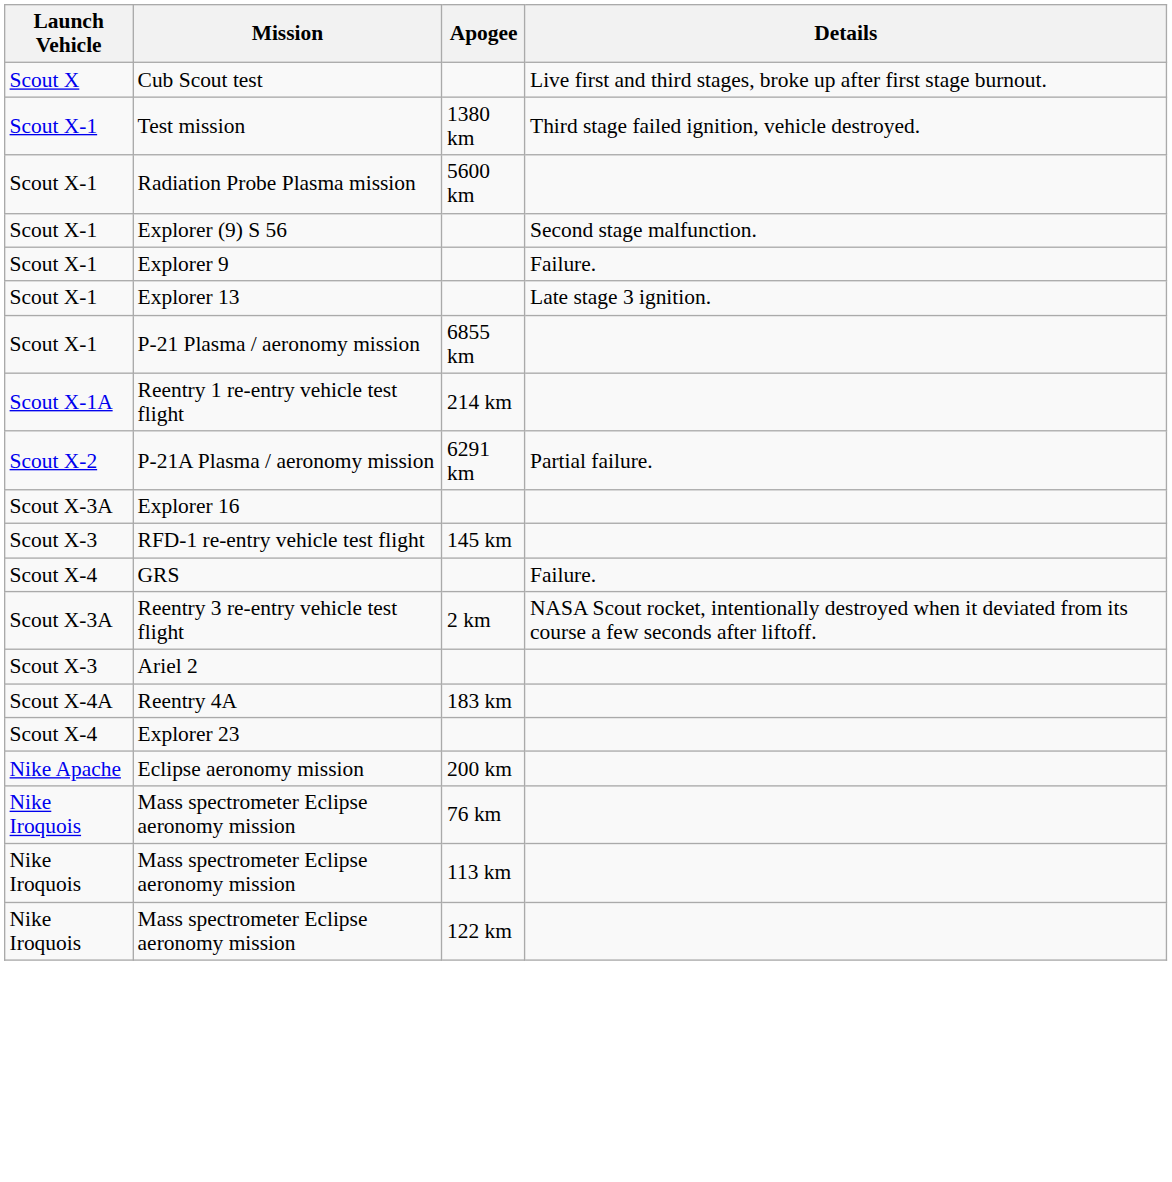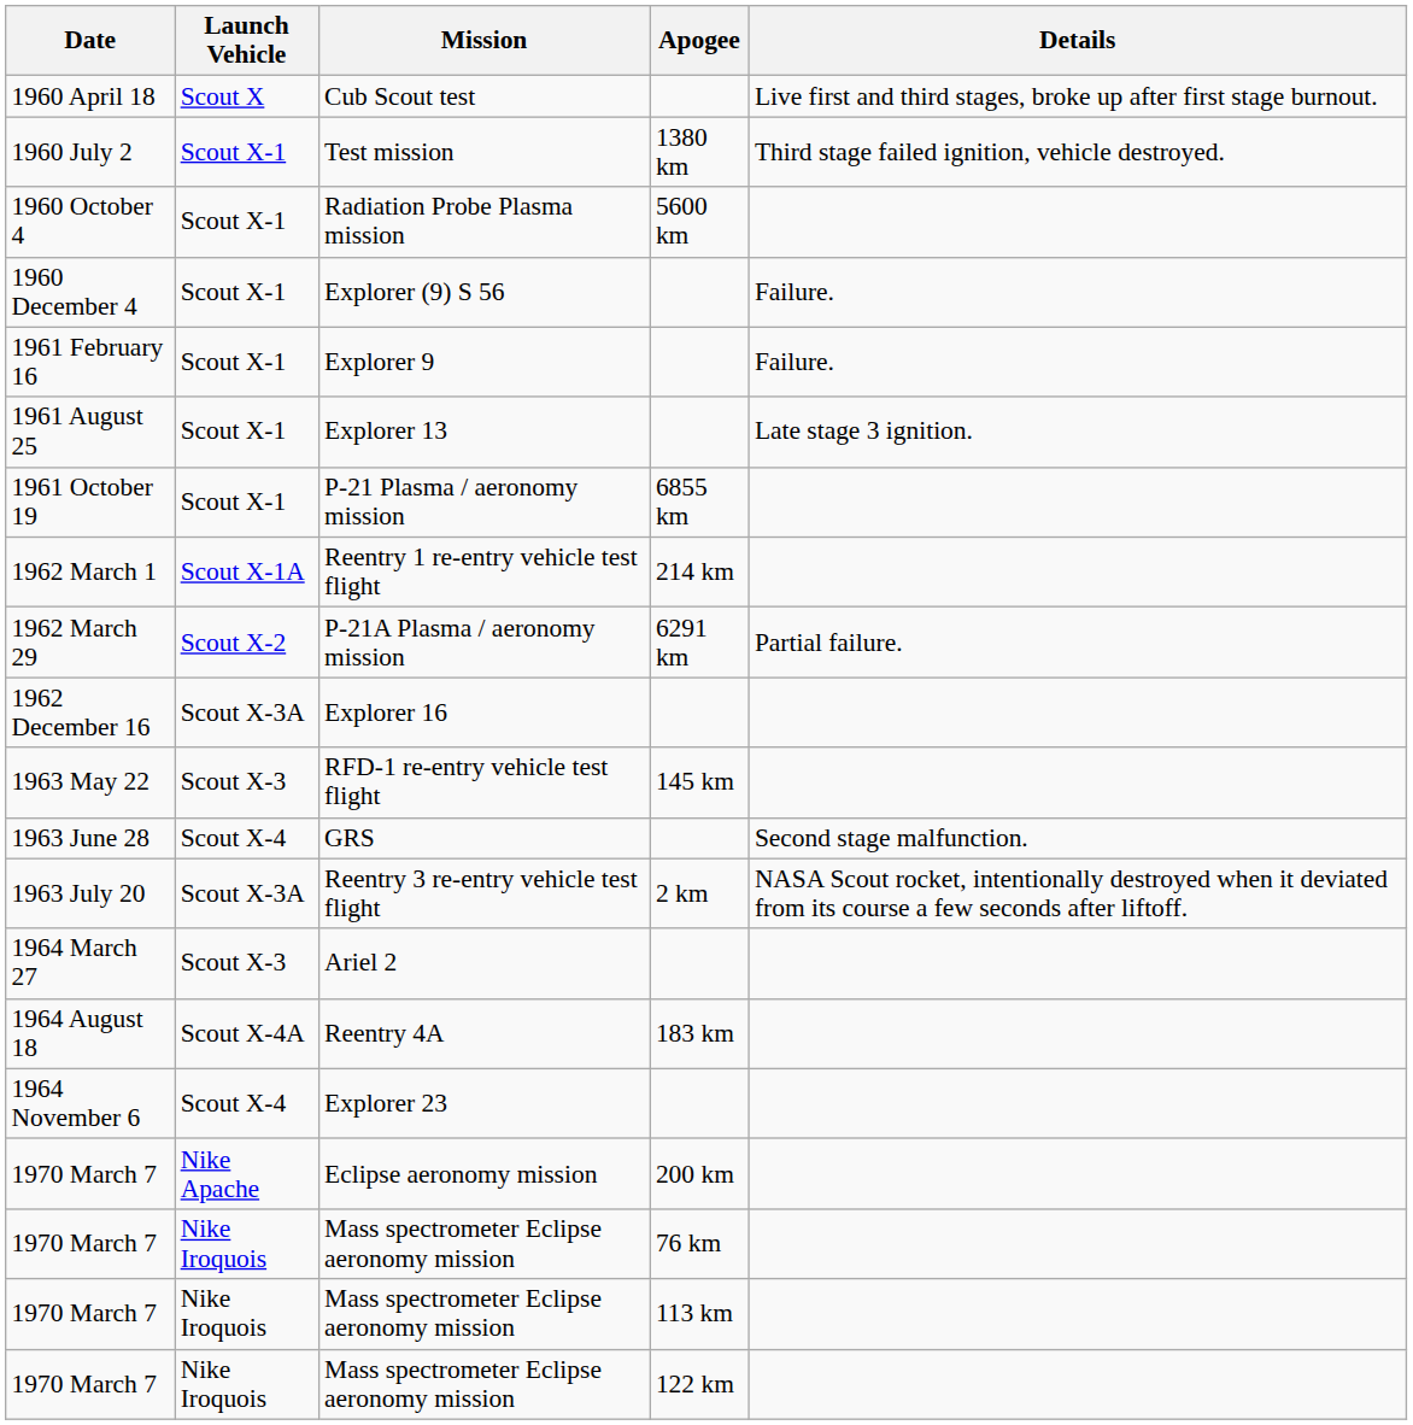 <table class="wikitable sortable">
 <tr>
+<th>Date</th>
 <th>Launch Vehicle</th>
 <th>Mission</th>
 <th>Apogee</th>
 <th>Details</th>
 </tr>
 <tr>
+<td>1960 April 18</td>
 <td><a href='#'>Scout X</a></td>
 <td>Cub Scout test</td>
 <td></td>
 <td>Live first and third stages, broke up after first stage burnout.</td>
 </tr>
 <tr>
+<td>1960 July 2</td>
 <td><a href='#'>Scout X-1</a></td>
 <td>Test mission</td>
 <td>1380 km</td>
 <td>Third stage failed ignition, vehicle destroyed.</td>
 </tr>
 <tr>
+<td>1960 October 4</td>
 <td>Scout X-1</td>
 <td>Radiation Probe Plasma mission</td>
 <td>5600 km</td>
 <td></td>
 </tr>
 <tr>
+<td>1960 December 4</td>
 <td>Scout X-1</td>
 <td>Explorer (9) S 56</td>
 <td></td>
-<td>Second stage malfunction.</td>
+<td>Failure.</td>
 </tr>
 <tr>
+<td>1961 February 16</td>
 <td>Scout X-1</td>
 <td>Explorer 9</td>
 <td></td>
 <td>Failure.</td>
 </tr>
 <tr>
+<td>1961 August 25</td>
 <td>Scout X-1</td>
 <td>Explorer 13</td>
 <td></td>
 <td>Late stage 3 ignition.</td>
 </tr>
 <tr>
+<td>1961 October 19</td>
 <td>Scout X-1</td>
 <td>P-21 Plasma / aeronomy mission</td>
 <td>6855 km</td>
 <td></td>
 </tr>
 <tr>
+<td>1962 March 1</td>
 <td><a href='#'>Scout X-1A</a></td>
 <td>Reentry 1 re-entry vehicle test flight</td>
 <td>214 km</td>
 <td></td>
 </tr>
 <tr>
+<td>1962 March 29</td>
 <td><a href='#'>Scout X-2</a></td>
 <td>P-21A Plasma / aeronomy mission</td>
 <td>6291 km</td>
 <td>Partial failure.</td>
 </tr>
 <tr>
+<td>1962 December 16</td>
 <td>Scout X-3A</td>
 <td>Explorer 16</td>
 <td></td>
 <td></td>
 </tr>
 <tr>
+<td>1963 May 22</td>
 <td>Scout X-3</td>
 <td>RFD-1 re-entry vehicle test flight</td>
 <td>145 km</td>
 <td></td>
 </tr>
 <tr>
+<td>1963 June 28</td>
 <td>Scout X-4</td>
 <td>GRS</td>
 <td></td>
-<td>Failure.</td>
+<td>Second stage malfunction.</td>
 </tr>
 <tr>
+<td>1963 July 20</td>
 <td>Scout X-3A</td>
 <td>Reentry 3 re-entry vehicle test flight</td>
 <td>2 km</td>
 <td>NASA Scout rocket, intentionally destroyed when it deviated from its course a few seconds after liftoff.</td>
 </tr>
 <tr>
+<td>1964 March 27</td>
 <td>Scout X-3</td>
 <td>Ariel 2</td>
 <td></td>
 <td></td>
 </tr>
 <tr>
+<td>1964 August 18</td>
 <td>Scout X-4A</td>
 <td>Reentry 4A</td>
 <td>183 km</td>
 <td></td>
 </tr>
 <tr>
+<td>1964 November 6</td>
 <td>Scout X-4</td>
 <td>Explorer 23</td>
 <td></td>
 <td></td>
 </tr>
 <tr>
+<td>1970 March 7</td>
 <td><a href='#'>Nike Apache</a></td>
 <td>Eclipse aeronomy mission</td>
 <td>200 km</td>
 <td></td>
 </tr>
 <tr>
+<td>1970 March 7</td>
 <td><a href='#'>Nike Iroquois</a></td>
 <td>Mass spectrometer Eclipse aeronomy mission</td>
 <td>76 km</td>
 <td></td>
 </tr>
 <tr>
+<td>1970 March 7</td>
 <td>Nike Iroquois</td>
 <td>Mass spectrometer Eclipse aeronomy mission</td>
 <td>113 km</td>
 <td></td>
 </tr>
 <tr>
+<td>1970 March 7</td>
 <td>Nike Iroquois</td>
 <td>Mass spectrometer Eclipse aeronomy mission</td>
 <td>122 km</td>
 <td></td>
 </tr>
 </table>
